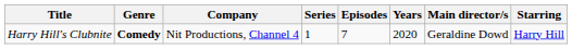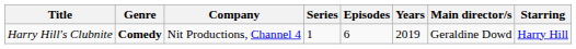 <table class="wikitable unsortable">
 <tr>
 <th>Title</th>
 <th>Genre</th>
 <th>Company</th>
 <th>Series</th>
 <th>Episodes</th>
 <th>Years</th>
 <th>Main director/s</th>
 <th>Starring</th>
 </tr>
 <tr>
 <td><em>Harry Hill's Clubnite</em></td>
 <td><strong>Comedy</strong></td>
 <td>Nit Productions, <a href='#'>Channel 4</a></td>
 <td>1</td>
-<td>7</td>
-<td>2020</td>
+<td>6</td>
+<td>2019</td>
 <td>Geraldine Dowd</td>
 <td><a href='#'>Harry Hill</a></td>
 </tr>
 </table>
